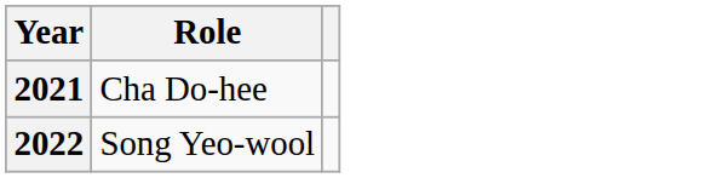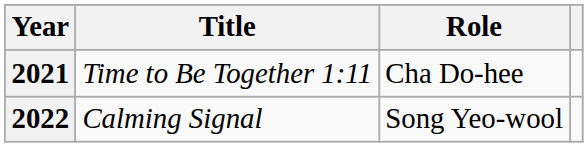 <table class="wikitable plainrowheaders">
 <tr>
 <th scope="col">Year</th>
+<th scope="col">Title</th>
 <th scope="col">Role</th>
 <th scope="col" class="unsortable"></th>
 </tr>
 <tr>
 <th scope="row">2021</th>
+<td><em>Time to Be Together 1:11</em></td>
 <td>Cha Do-hee</td>
 <td style="text-align:center"></td>
 </tr>
 <tr>
 <th scope="row">2022</th>
+<td><em>Calming Signal</em></td>
 <td>Song Yeo-wool</td>
 <td style="text-align:center"></td>
 </tr>
 </table>
